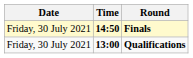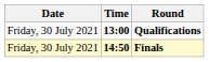 <table class="wikitable">
 <tr>
 <th>Date</th>
 <th>Time</th>
 <th>Round</th>
 </tr>
 <tr>
+<td>Friday, 30 July 2021</td>
+<td><strong>13:00</strong></td>
+<td><strong>Qualifications</strong></td>
+</tr>
+<tr>
 <td style=background:lemonchiffon>Friday, 30 July 2021</td>
 <td style=background:lemonchiffon><strong>14:50</strong></td>
 <td style=background:lemonchiffon><strong>Finals</strong></td>
 </tr>
-<tr>
-<td>Friday, 30 July 2021</td>
-<td><strong>13:00</strong></td>
-<td><strong>Qualifications</strong></td>
-</tr>
 </table>
